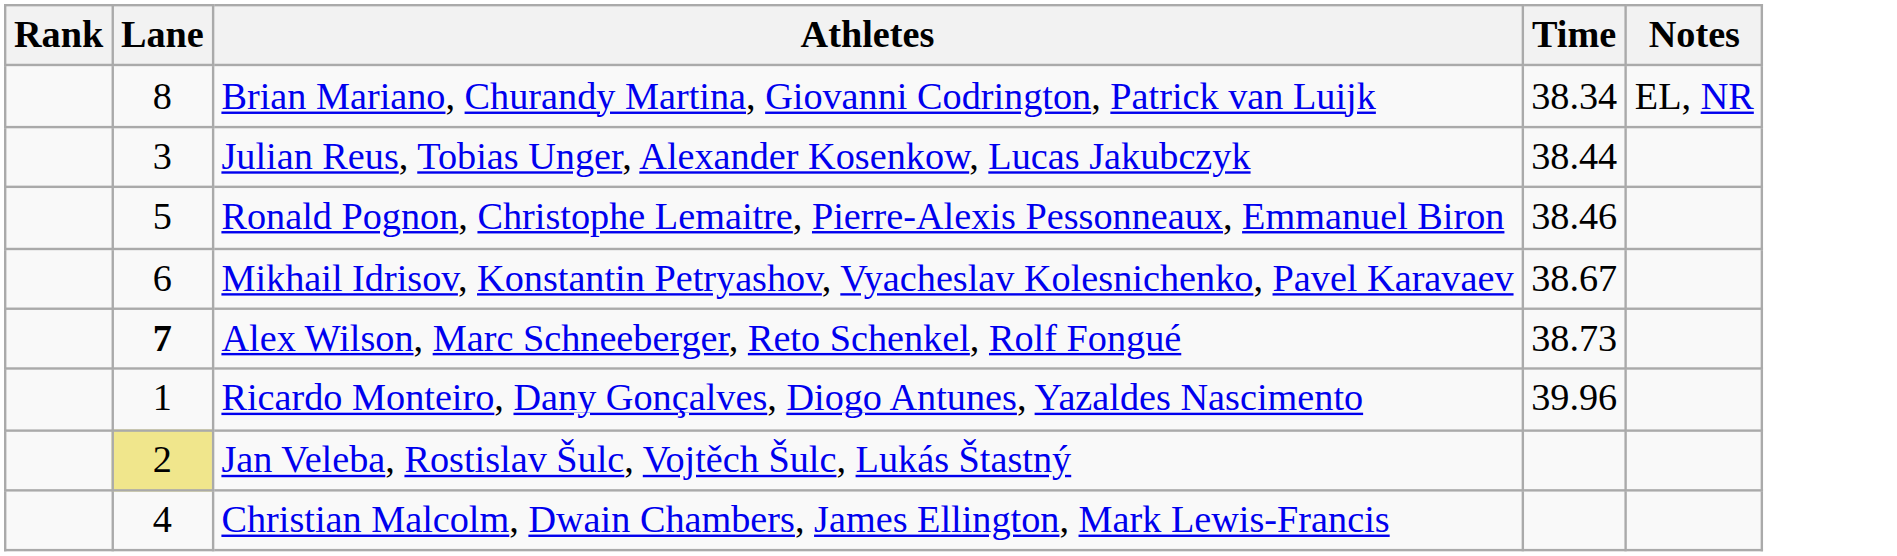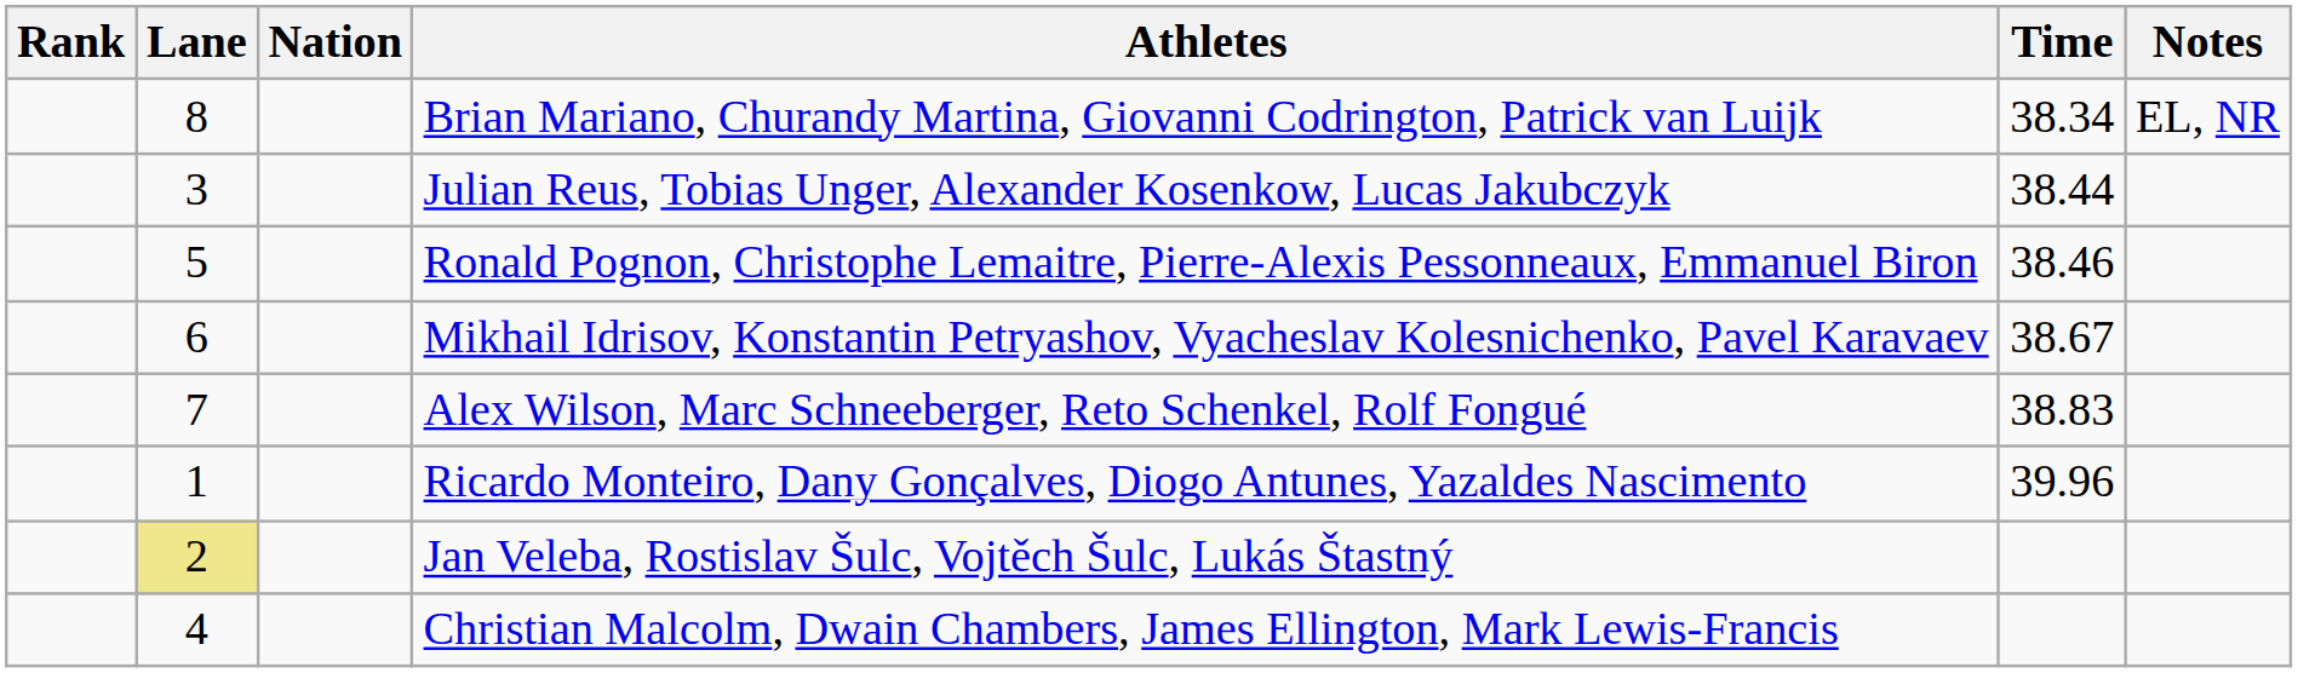 <table class="wikitable sortable" style="text-align:center">
 <tr>
 <th>Rank</th>
 <th>Lane</th>
+<th>Nation</th>
 <th>Athletes</th>
 <th>Time</th>
 <th>Notes</th>
 </tr>
 <tr>
 <td></td>
 <td>8</td>
+<td align=left></td>
 <td align=left><a href='#'>Brian Mariano</a>, <a href='#'>Churandy Martina</a>, <a href='#'>Giovanni Codrington</a>, <a href='#'>Patrick van Luijk</a></td>
 <td>38.34</td>
 <td>EL, <a href='#'>NR</a></td>
 </tr>
 <tr>
 <td></td>
 <td>3</td>
+<td align=left></td>
 <td align=left><a href='#'>Julian Reus</a>, <a href='#'>Tobias Unger</a>, <a href='#'>Alexander Kosenkow</a>, <a href='#'>Lucas Jakubczyk</a></td>
 <td>38.44</td>
 <td></td>
 </tr>
 <tr>
 <td></td>
 <td>5</td>
+<td align=left></td>
 <td align=left><a href='#'>Ronald Pognon</a>, <a href='#'>Christophe Lemaitre</a>, <a href='#'>Pierre-Alexis Pessonneaux</a>, <a href='#'>Emmanuel Biron</a></td>
 <td>38.46</td>
 <td></td>
 </tr>
 <tr>
 <td></td>
 <td>6</td>
+<td align=left></td>
 <td align=left><a href='#'>Mikhail Idrisov</a>, <a href='#'>Konstantin Petryashov</a>, <a href='#'>Vyacheslav Kolesnichenko</a>, <a href='#'>Pavel Karavaev</a></td>
 <td>38.67</td>
 <td></td>
 </tr>
 <tr>
 <td></td>
-<td><strong>7</strong></td>
+<td>7</td>
+<td align=left></td>
 <td align=left><a href='#'>Alex Wilson</a>, <a href='#'>Marc Schneeberger</a>, <a href='#'>Reto Schenkel</a>, <a href='#'>Rolf Fongué</a></td>
-<td>38.73</td>
+<td>38.83</td>
 <td></td>
 </tr>
 <tr>
 <td></td>
 <td>1</td>
+<td align=left></td>
 <td align=left><a href='#'>Ricardo Monteiro</a>, <a href='#'>Dany Gonçalves</a>, <a href='#'>Diogo Antunes</a>, <a href='#'>Yazaldes Nascimento</a></td>
 <td>39.96</td>
 <td></td>
 </tr>
 <tr>
 <td></td>
 <td style="background: khaki;">2</td>
+<td align=left></td>
 <td align=left><a href='#'>Jan Veleba</a>, <a href='#'>Rostislav Šulc</a>, <a href='#'>Vojtěch Šulc</a>, <a href='#'>Lukás Štastný</a></td>
 <td></td>
 <td></td>
 </tr>
 <tr>
 <td></td>
 <td>4</td>
+<td align=left></td>
 <td align=left><a href='#'>Christian Malcolm</a>, <a href='#'>Dwain Chambers</a>, <a href='#'>James Ellington</a>, <a href='#'>Mark Lewis-Francis</a></td>
 <td></td>
 <td></td>
 </tr>
 </table>
